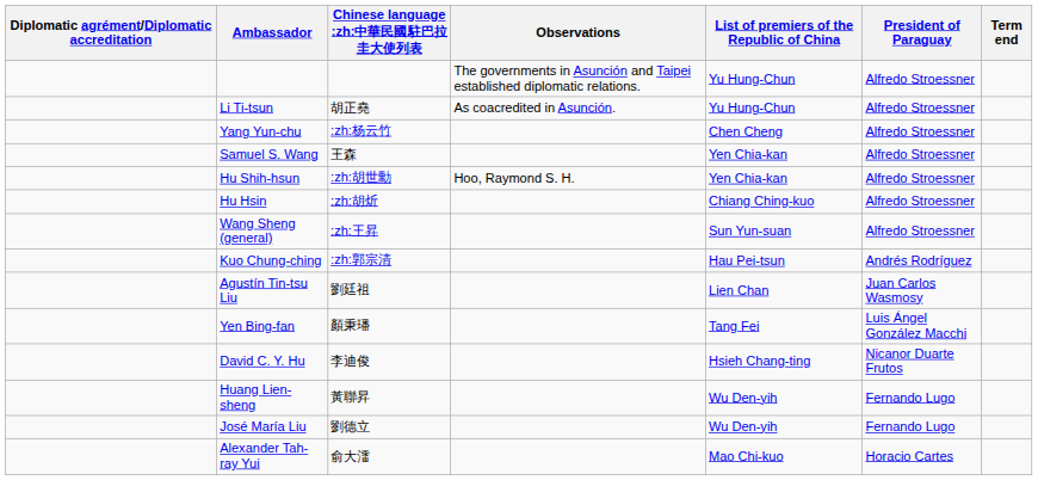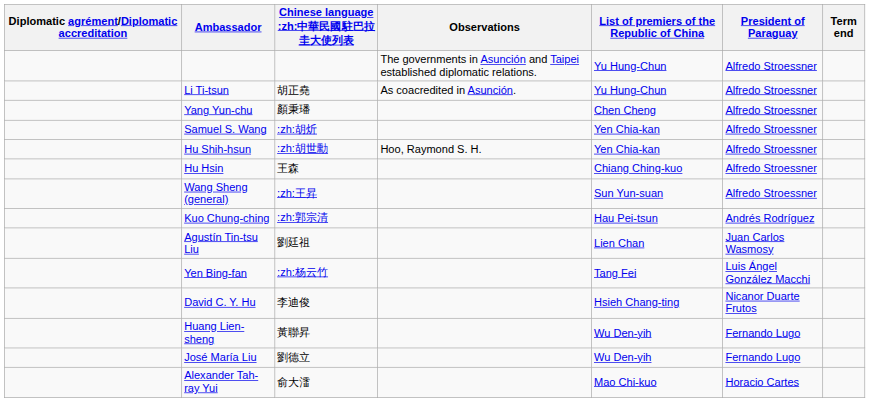 <table class="wikitable sortable">
 <tr>
 <th>Diplomatic <a href='#'>agrément</a>/<a href='#'>Diplomatic accreditation</a></th>
 <th><a href='#'>Ambassador</a></th>
 <th><a href='#'>Chinese language</a><br><a href='#'>:zh:中華民國駐巴拉圭大使列表</a></th>
 <th>Observations</th>
 <th><a href='#'>List of premiers of the Republic of China</a></th>
 <th><a href='#'>President of Paraguay</a></th>
 <th>Term end</th>
 </tr>
 <tr>
 <td></td>
 <td></td>
 <td></td>
 <td>The governments in <a href='#'>Asunción</a> and <a href='#'>Taipei</a> established diplomatic relations.</td>
 <td><a href='#'>Yu Hung-Chun</a></td>
 <td><a href='#'>Alfredo Stroessner</a></td>
 <td></td>
 </tr>
 <tr>
 <td></td>
 <td><a href='#'>Li Ti-tsun</a></td>
 <td>胡正堯</td>
 <td>As  coacredited in <a href='#'>Asunción</a>.</td>
 <td><a href='#'>Yu Hung-Chun</a></td>
 <td><a href='#'>Alfredo Stroessner</a></td>
 <td></td>
 </tr>
 <tr>
 <td></td>
 <td><a href='#'>Yang Yun-chu</a></td>
-<td><a href='#'>:zh:杨云竹</a></td>
+<td>顏秉璠</td>
 <td></td>
 <td><a href='#'>Chen Cheng</a></td>
 <td><a href='#'>Alfredo Stroessner</a></td>
 <td></td>
 </tr>
 <tr>
 <td></td>
 <td><a href='#'>Samuel S. Wang</a></td>
-<td>王森</td>
+<td><a href='#'>:zh:胡炘</a></td>
 <td></td>
 <td><a href='#'>Yen Chia-kan</a></td>
 <td><a href='#'>Alfredo Stroessner</a></td>
 <td></td>
 </tr>
 <tr>
 <td></td>
 <td><a href='#'>Hu Shih-hsun</a></td>
 <td><a href='#'>:zh:胡世勳</a></td>
 <td>Hoo, Raymond S. H.</td>
 <td><a href='#'>Yen Chia-kan</a></td>
 <td><a href='#'>Alfredo Stroessner</a></td>
 <td></td>
 </tr>
 <tr>
 <td></td>
 <td><a href='#'>Hu Hsin</a></td>
-<td><a href='#'>:zh:胡炘</a></td>
+<td>王森</td>
 <td></td>
 <td><a href='#'>Chiang Ching-kuo</a></td>
 <td><a href='#'>Alfredo Stroessner</a></td>
 <td></td>
 </tr>
 <tr>
 <td></td>
 <td><a href='#'>Wang Sheng (general)</a></td>
 <td><a href='#'>:zh:王昇</a></td>
 <td></td>
 <td><a href='#'>Sun Yun-suan</a></td>
 <td><a href='#'>Alfredo Stroessner</a></td>
 <td></td>
 </tr>
 <tr>
 <td></td>
 <td><a href='#'>Kuo Chung-ching</a></td>
 <td><a href='#'>:zh:郭宗清</a></td>
 <td></td>
 <td><a href='#'>Hau Pei-tsun</a></td>
 <td><a href='#'>Andrés Rodríguez</a></td>
 <td></td>
 </tr>
 <tr>
 <td></td>
 <td><a href='#'>Agustín Tin-tsu Liu</a></td>
 <td>劉廷祖</td>
 <td></td>
 <td><a href='#'>Lien Chan</a></td>
 <td><a href='#'>Juan Carlos Wasmosy</a></td>
 <td></td>
 </tr>
 <tr>
 <td></td>
 <td><a href='#'>Yen Bing-fan</a></td>
-<td>顏秉璠</td>
+<td><a href='#'>:zh:杨云竹</a></td>
 <td></td>
 <td><a href='#'>Tang Fei</a></td>
 <td><a href='#'>Luis Ángel González Macchi</a></td>
 <td></td>
 </tr>
 <tr>
 <td></td>
 <td><a href='#'>David C. Y. Hu</a></td>
 <td>李迪俊</td>
 <td></td>
 <td><a href='#'>Hsieh Chang-ting</a></td>
 <td><a href='#'>Nicanor Duarte Frutos</a></td>
 <td></td>
 </tr>
 <tr>
 <td></td>
 <td><a href='#'>Huang Lien-sheng</a></td>
 <td>黃聯昇</td>
 <td></td>
 <td><a href='#'>Wu Den-yih</a></td>
 <td><a href='#'>Fernando Lugo</a></td>
 <td></td>
 </tr>
 <tr>
 <td></td>
 <td><a href='#'>José María Liu</a></td>
 <td>劉德立</td>
 <td></td>
 <td><a href='#'>Wu Den-yih</a></td>
 <td><a href='#'>Fernando Lugo</a></td>
 <td></td>
 </tr>
 <tr>
 <td></td>
 <td><a href='#'>Alexander Tah-ray Yui</a></td>
 <td>俞大㵢</td>
 <td></td>
 <td><a href='#'>Mao Chi-kuo</a></td>
 <td><a href='#'>Horacio Cartes</a></td>
 <td></td>
 </tr>
 </table>
